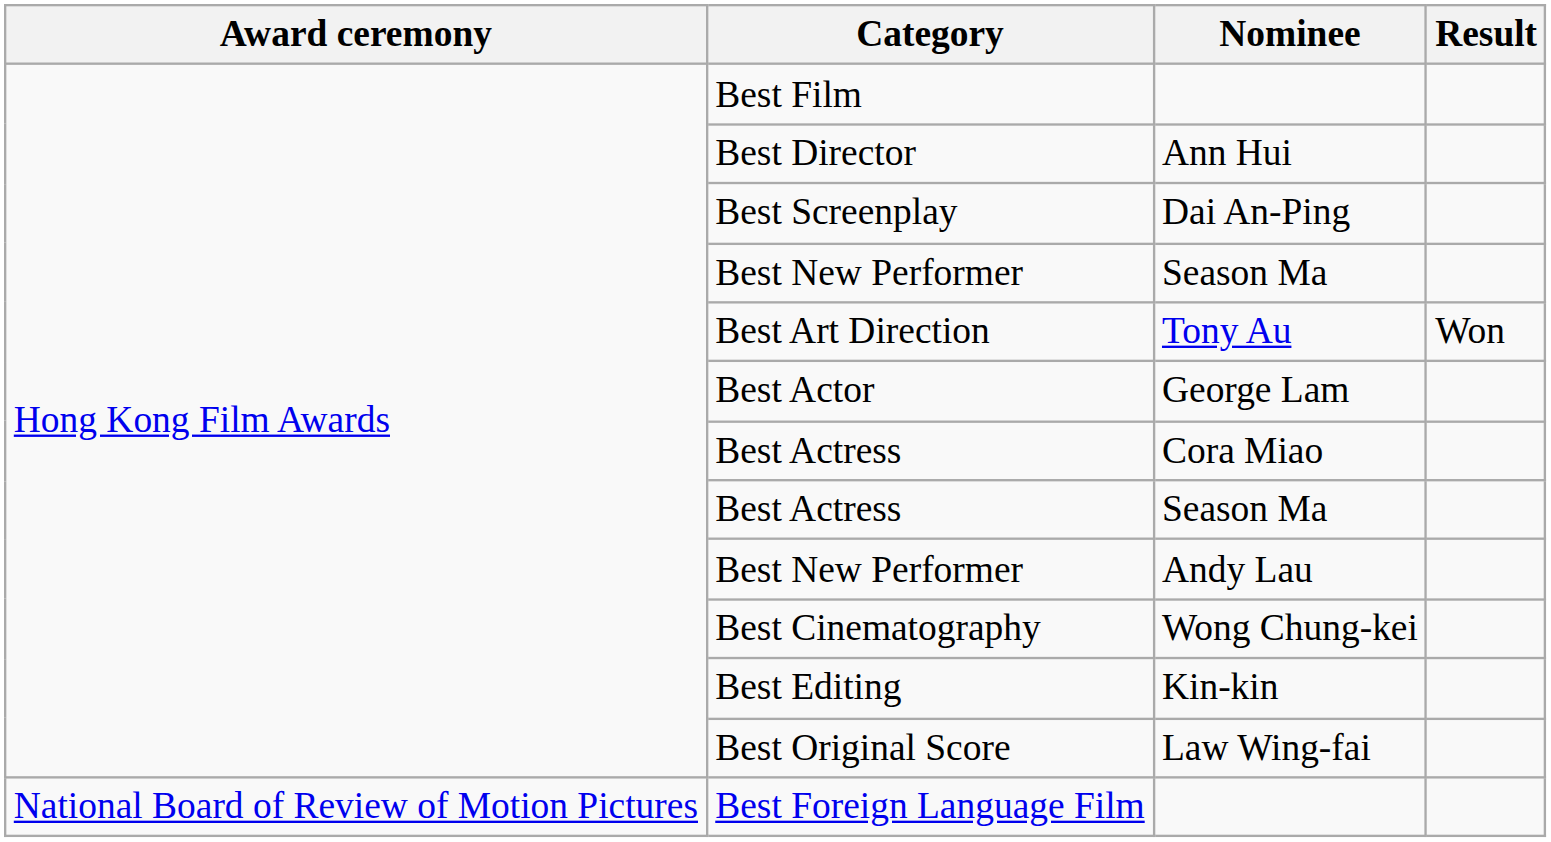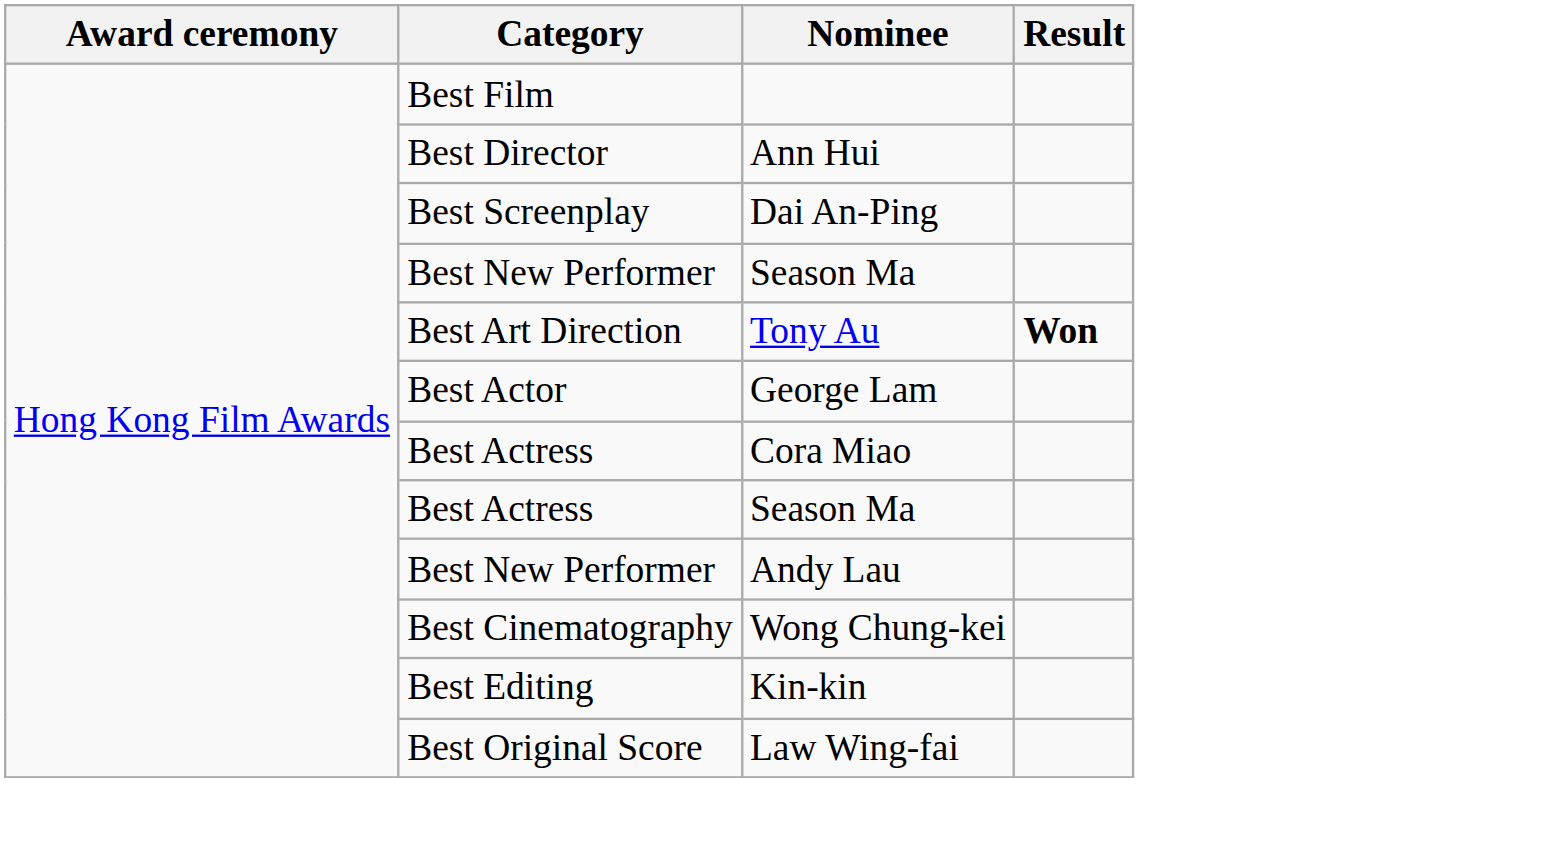 <table class="wikitable">
 <tr>
 <th>Award ceremony</th>
 <th>Category</th>
 <th>Nominee</th>
 <th>Result</th>
 </tr>
 <tr>
 <td rowspan="12"><a href='#'>Hong Kong Film Awards</a></td>
 <td>Best Film</td>
 <td></td>
 <td></td>
 </tr>
 <tr>
 <td>Best Director</td>
 <td>Ann Hui</td>
 <td></td>
 </tr>
 <tr>
 <td>Best Screenplay</td>
 <td>Dai An-Ping</td>
 <td></td>
 </tr>
 <tr>
 <td>Best New Performer</td>
 <td>Season Ma</td>
 <td></td>
 </tr>
 <tr>
 <td>Best Art Direction</td>
 <td><a href='#'>Tony Au</a></td>
-<td>Won</td>
+<td><strong>Won</strong></td>
 </tr>
 <tr>
 <td>Best Actor</td>
 <td>George Lam</td>
 <td></td>
 </tr>
 <tr>
 <td>Best Actress</td>
 <td>Cora Miao</td>
 <td></td>
 </tr>
 <tr>
 <td>Best Actress</td>
 <td>Season Ma</td>
 <td></td>
 </tr>
 <tr>
 <td>Best New Performer</td>
 <td>Andy Lau</td>
 <td></td>
 </tr>
 <tr>
 <td>Best Cinematography</td>
 <td>Wong Chung-kei</td>
 <td></td>
 </tr>
 <tr>
 <td>Best Editing</td>
 <td>Kin-kin</td>
 <td></td>
 </tr>
 <tr>
 <td>Best Original Score</td>
 <td>Law Wing-fai</td>
 <td></td>
 </tr>
-<tr>
-<td><a href='#'>National Board of Review of Motion Pictures</a></td>
-<td><a href='#'>Best Foreign Language Film</a></td>
-<td></td>
-<td></td>
-</tr>
 </table>
